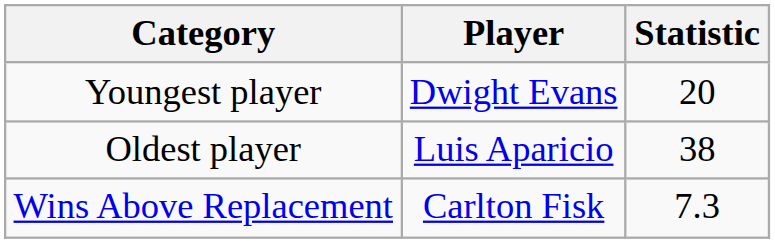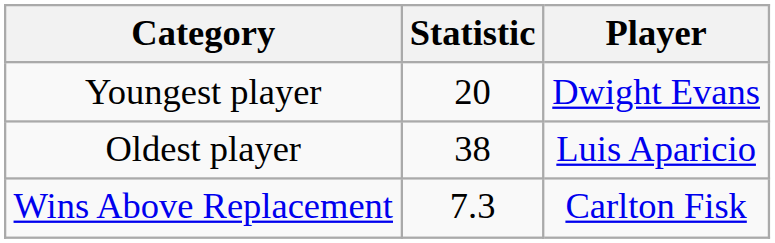 <table class="wikitable" style="text-align:center;">
 <tr>
 <th>Category</th>
+<th>Statistic</th>
 <th>Player</th>
-<th>Statistic</th>
 </tr>
 <tr>
 <td>Youngest player</td>
+<td>20</td>
 <td><a href='#'>Dwight Evans</a></td>
-<td>20</td>
 </tr>
 <tr>
 <td>Oldest player</td>
+<td>38</td>
 <td><a href='#'>Luis Aparicio</a></td>
-<td>38</td>
 </tr>
 <tr>
 <td><a href='#'>Wins Above Replacement</a></td>
+<td>7.3</td>
 <td><a href='#'>Carlton Fisk</a></td>
-<td>7.3</td>
 </tr>
 </table>
